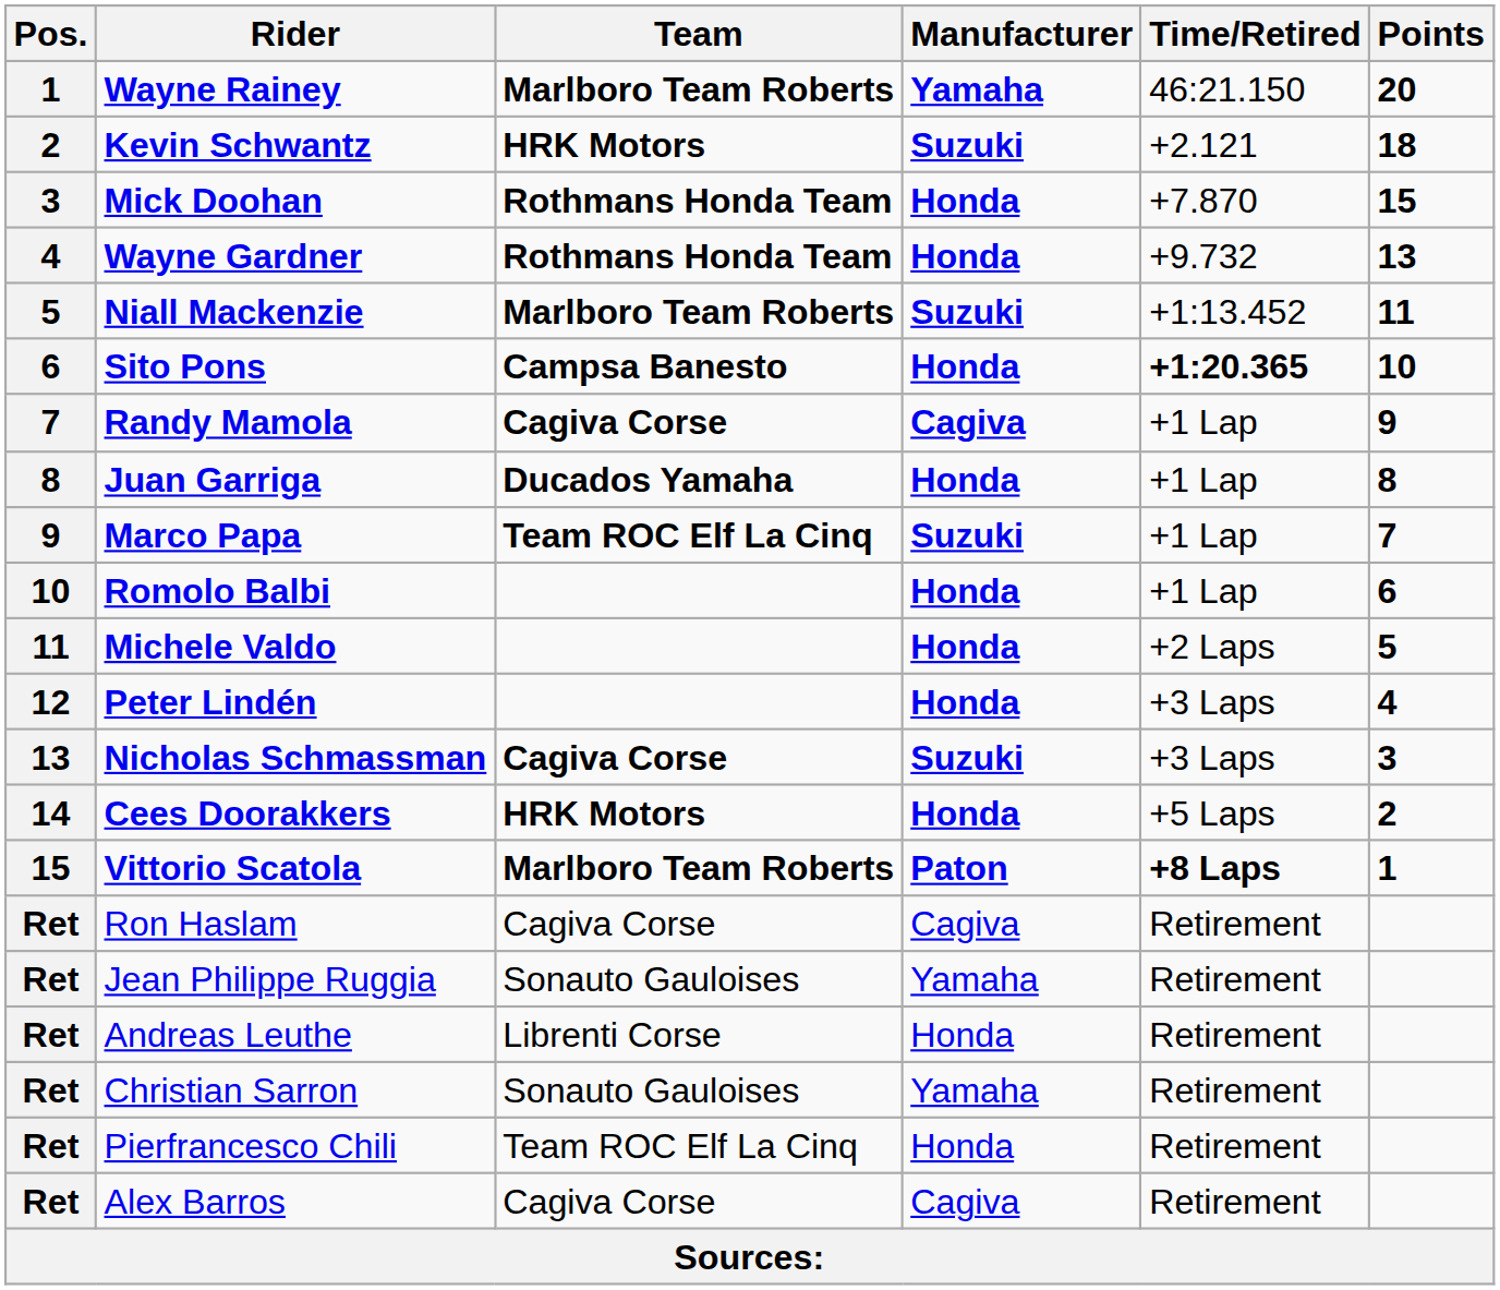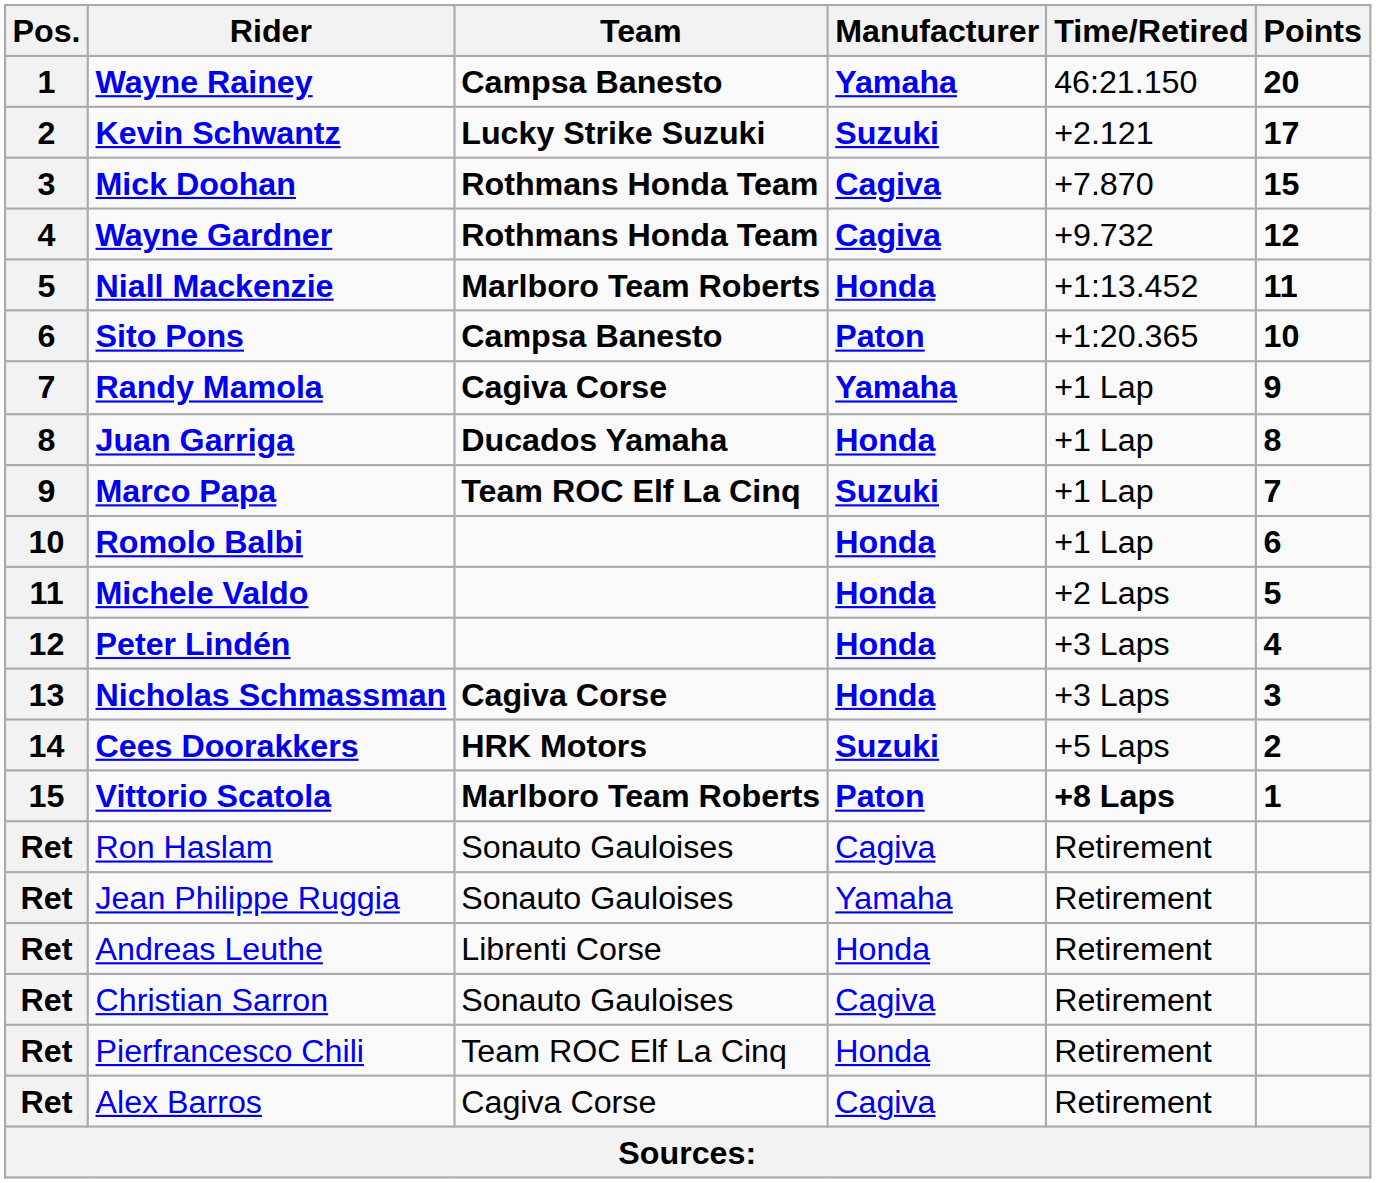 <table class="wikitable" style="font-size: 95%;">
 <tr>
 <th>Pos.</th>
 <th>Rider</th>
 <th>Team</th>
 <th>Manufacturer</th>
 <th>Time/Retired</th>
 <th>Points</th>
 </tr>
 <tr>
 <th>1</th>
 <td> <strong><a href='#'>Wayne Rainey</a></strong></td>
-<td><strong>Marlboro Team Roberts</strong></td>
+<td><strong>Campsa Banesto</strong></td>
 <td><strong><a href='#'>Yamaha</a></strong></td>
 <td>46:21.150</td>
 <td><strong>20</strong></td>
 </tr>
 <tr>
 <th>2</th>
 <td> <strong><a href='#'>Kevin Schwantz</a></strong></td>
-<td><strong>HRK Motors</strong></td>
+<td><strong>Lucky Strike Suzuki</strong></td>
 <td><strong><a href='#'>Suzuki</a></strong></td>
 <td>+2.121</td>
-<td><strong>18</strong></td>
+<td><strong>17</strong></td>
 </tr>
 <tr>
 <th>3</th>
 <td> <strong><a href='#'>Mick Doohan</a></strong></td>
 <td><strong>Rothmans Honda Team</strong></td>
-<td><strong><a href='#'>Honda</a></strong></td>
+<td><strong><a href='#'>Cagiva</a></strong></td>
 <td>+7.870</td>
 <td><strong>15</strong></td>
 </tr>
 <tr>
 <th>4</th>
 <td> <strong><a href='#'>Wayne Gardner</a></strong></td>
 <td><strong>Rothmans Honda Team</strong></td>
-<td><strong><a href='#'>Honda</a></strong></td>
+<td><strong><a href='#'>Cagiva</a></strong></td>
 <td>+9.732</td>
-<td><strong>13</strong></td>
+<td><strong>12</strong></td>
 </tr>
 <tr>
 <th>5</th>
 <td> <strong><a href='#'>Niall Mackenzie</a></strong></td>
 <td><strong>Marlboro Team Roberts</strong></td>
-<td><strong><a href='#'>Suzuki</a></strong></td>
+<td><strong><a href='#'>Honda</a></strong></td>
 <td>+1:13.452</td>
 <td><strong>11</strong></td>
 </tr>
 <tr>
 <th>6</th>
 <td> <strong><a href='#'>Sito Pons</a></strong></td>
 <td><strong>Campsa Banesto</strong></td>
-<td><strong><a href='#'>Honda</a></strong></td>
-<td><strong>+1:20.365</strong></td>
+<td><strong><a href='#'>Paton</a></strong></td>
+<td>+1:20.365</td>
 <td><strong>10</strong></td>
 </tr>
 <tr>
 <th>7</th>
 <td> <strong><a href='#'>Randy Mamola</a></strong></td>
 <td><strong>Cagiva Corse</strong></td>
-<td><strong><a href='#'>Cagiva</a></strong></td>
+<td><strong><a href='#'>Yamaha</a></strong></td>
 <td>+1 Lap</td>
 <td><strong>9</strong></td>
 </tr>
 <tr>
 <th>8</th>
 <td> <strong><a href='#'>Juan Garriga</a></strong></td>
 <td><strong>Ducados Yamaha</strong></td>
 <td><strong><a href='#'>Honda</a></strong></td>
 <td>+1 Lap</td>
 <td><strong>8</strong></td>
 </tr>
 <tr>
 <th>9</th>
 <td> <strong><a href='#'>Marco Papa</a></strong></td>
 <td><strong>Team ROC Elf La Cinq</strong></td>
 <td><strong><a href='#'>Suzuki</a></strong></td>
 <td>+1 Lap</td>
 <td><strong>7</strong></td>
 </tr>
 <tr>
 <th>10</th>
 <td> <strong><a href='#'>Romolo Balbi</a></strong></td>
 <td></td>
 <td><strong><a href='#'>Honda</a></strong></td>
 <td>+1 Lap</td>
 <td><strong>6</strong></td>
 </tr>
 <tr>
 <th>11</th>
 <td> <strong><a href='#'>Michele Valdo</a></strong></td>
 <td></td>
 <td><strong><a href='#'>Honda</a></strong></td>
 <td>+2 Laps</td>
 <td><strong>5</strong></td>
 </tr>
 <tr>
 <th>12</th>
 <td> <strong><a href='#'>Peter Lindén</a></strong></td>
 <td></td>
 <td><strong><a href='#'>Honda</a></strong></td>
 <td>+3 Laps</td>
 <td><strong>4</strong></td>
 </tr>
 <tr>
 <th>13</th>
 <td> <strong><a href='#'>Nicholas Schmassman</a></strong></td>
 <td><strong>Cagiva Corse</strong></td>
-<td><strong><a href='#'>Suzuki</a></strong></td>
+<td><strong><a href='#'>Honda</a></strong></td>
 <td>+3 Laps</td>
 <td><strong>3</strong></td>
 </tr>
 <tr>
 <th>14</th>
 <td> <strong><a href='#'>Cees Doorakkers</a></strong></td>
 <td><strong>HRK Motors</strong></td>
-<td><strong><a href='#'>Honda</a></strong></td>
+<td><strong><a href='#'>Suzuki</a></strong></td>
 <td>+5 Laps</td>
 <td><strong>2</strong></td>
 </tr>
 <tr>
 <th>15</th>
 <td> <strong><a href='#'>Vittorio Scatola</a></strong></td>
 <td><strong>Marlboro Team Roberts</strong></td>
 <td><strong><a href='#'>Paton</a></strong></td>
 <td><strong>+8 Laps</strong></td>
 <td><strong>1</strong></td>
 </tr>
 <tr>
 <th>Ret</th>
 <td> <a href='#'>Ron Haslam</a></td>
-<td>Cagiva Corse</td>
+<td>Sonauto Gauloises</td>
 <td><a href='#'>Cagiva</a></td>
 <td>Retirement</td>
 <td></td>
 </tr>
 <tr>
 <th>Ret</th>
 <td> <a href='#'>Jean Philippe Ruggia</a></td>
 <td>Sonauto Gauloises</td>
 <td><a href='#'>Yamaha</a></td>
 <td>Retirement</td>
 <td></td>
 </tr>
 <tr>
 <th>Ret</th>
 <td> <a href='#'>Andreas Leuthe</a></td>
 <td>Librenti Corse</td>
 <td><a href='#'>Honda</a></td>
 <td>Retirement</td>
 <td></td>
 </tr>
 <tr>
 <th>Ret</th>
 <td> <a href='#'>Christian Sarron</a></td>
 <td>Sonauto Gauloises</td>
-<td><a href='#'>Yamaha</a></td>
+<td><a href='#'>Cagiva</a></td>
 <td>Retirement</td>
 <td></td>
 </tr>
 <tr>
 <th>Ret</th>
 <td> <a href='#'>Pierfrancesco Chili</a></td>
 <td>Team ROC Elf La Cinq</td>
 <td><a href='#'>Honda</a></td>
 <td>Retirement</td>
 <td></td>
 </tr>
 <tr>
 <th>Ret</th>
 <td> <a href='#'>Alex Barros</a></td>
 <td>Cagiva Corse</td>
 <td><a href='#'>Cagiva</a></td>
 <td>Retirement</td>
 <td></td>
 </tr>
 <tr>
 <th colspan=8>Sources:</th>
 </tr>
 </table>
